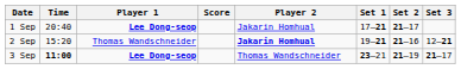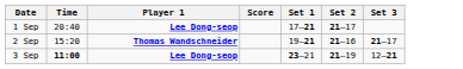 <table class="wikitable" style="font-size:90%; text-align:center">
 <tr>
 <th width="50">Date</th>
 <th width="50">Time</th>
 <th width="200">Player 1</th>
 <th width="50">Score</th>
-<th width="200">Player 2</th>
 <th width="50">Set 1</th>
 <th width="50">Set 2</th>
 <th width="50">Set 3</th>
 </tr>
 <tr>
 <td>1 Sep</td>
 <td>20:40</td>
 <td align="right"><strong><a href='#'>Lee Dong-seop</a> </strong></td>
 <td> </td>
-<td align="left"> <a href='#'>Jakarin Homhual</a></td>
 <td>17–<strong>21</strong></td>
 <td><strong>21</strong>–17</td>
 <td></td>
 </tr>
 <tr>
 <td>2 Sep</td>
 <td>15:20</td>
-<td align="right"><a href='#'>Thomas Wandschneider</a> </td>
+<td align="right"><strong><a href='#'>Thomas Wandschneider</a> </strong></td>
 <td> </td>
-<td align="left"><strong> <a href='#'>Jakarin Homhual</a></strong></td>
 <td>19–<strong>21</strong></td>
 <td><strong>21</strong>–16</td>
-<td>12–<strong>21</strong></td>
+<td><strong>21</strong>–17</td>
 </tr>
 <tr>
 <td>3 Sep</td>
 <td><strong>11:00</strong></td>
 <td align="right"><strong><a href='#'>Lee Dong-seop</a> </strong></td>
 <td> </td>
-<td align="left"> <a href='#'>Thomas Wandschneider</a></td>
 <td><strong>23</strong>–21</td>
 <td><strong>21</strong>–19</td>
-<td><strong>21</strong>–17</td>
+<td>12–<strong>21</strong></td>
 </tr>
 </table>
